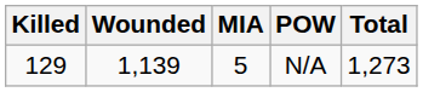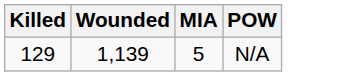 <table class="wikitable" style="text-align:center">
 <tr>
 <th>Killed</th>
 <th>Wounded</th>
 <th>MIA</th>
 <th>POW</th>
-<th>Total</th>
 </tr>
 <tr>
 <td>129</td>
 <td>1,139</td>
 <td>5</td>
 <td>N/A</td>
-<td>1,273</td>
 </tr>
 </table>
